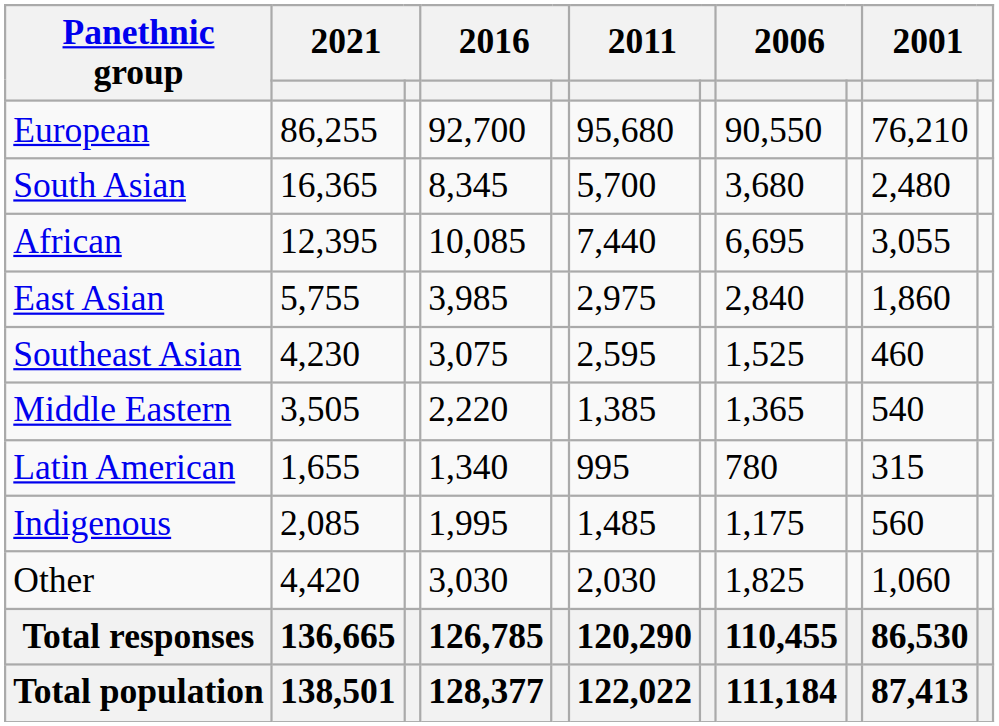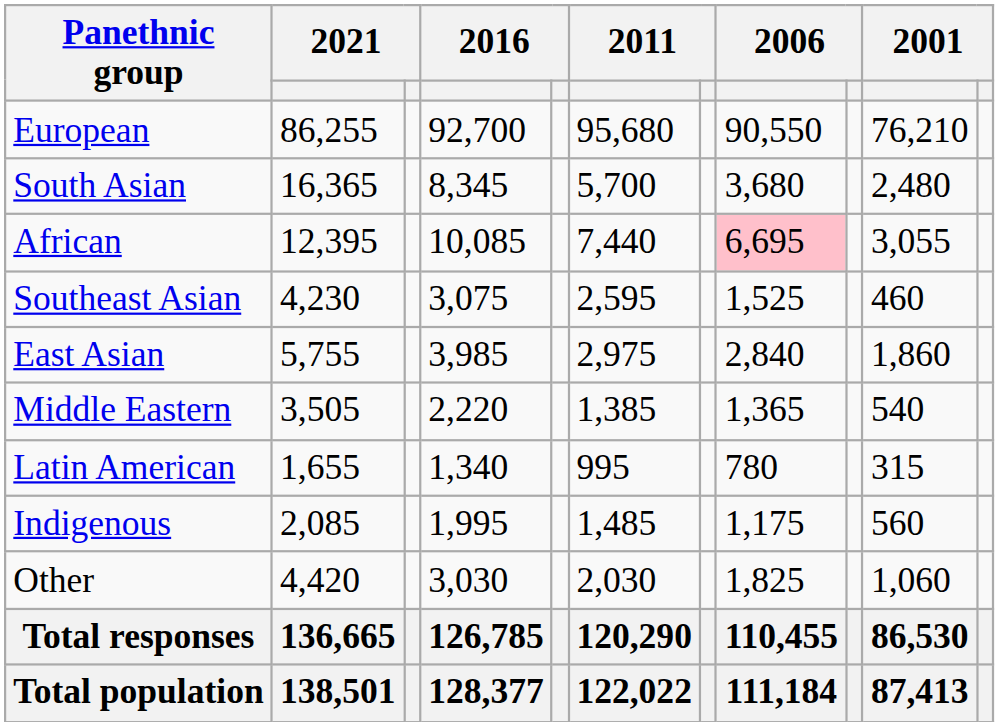 <table class="wikitable collapsible sortable">
 <tr>
 <th rowspan="2"><a href='#'>Panethnic</a><br>group</th>
 <th colspan="2">2021</th>
 <th colspan="2">2016</th>
 <th colspan="2">2011</th>
 <th colspan="2">2006</th>
 <th colspan="2">2001</th>
 </tr>
 <tr>
 <th><a href='#'></a></th>
 <th></th>
 <th></th>
 <th></th>
 <th></th>
 <th></th>
 <th></th>
 <th></th>
 <th></th>
 <th></th>
 </tr>
 <tr>
 <td><a href='#'>European</a></td>
 <td>86,255</td>
 <td></td>
 <td>92,700</td>
 <td></td>
 <td>95,680</td>
 <td></td>
 <td>90,550</td>
 <td></td>
 <td>76,210</td>
 <td></td>
 </tr>
 <tr>
 <td><a href='#'>South Asian</a></td>
 <td>16,365</td>
 <td></td>
 <td>8,345</td>
 <td></td>
 <td>5,700</td>
 <td></td>
 <td>3,680</td>
 <td></td>
 <td>2,480</td>
 <td></td>
 </tr>
 <tr>
 <td><a href='#'>African</a></td>
 <td>12,395</td>
 <td></td>
 <td>10,085</td>
 <td></td>
 <td>7,440</td>
 <td></td>
-<td>6,695</td>
+<td style="background: pink;">6,695</td>
 <td></td>
 <td>3,055</td>
+<td></td>
+</tr>
+<tr>
+<td><a href='#'>Southeast Asian</a></td>
+<td>4,230</td>
+<td></td>
+<td>3,075</td>
+<td></td>
+<td>2,595</td>
+<td></td>
+<td>1,525</td>
+<td></td>
+<td>460</td>
 <td></td>
 </tr>
 <tr>
 <td><a href='#'>East Asian</a></td>
 <td>5,755</td>
 <td></td>
 <td>3,985</td>
 <td></td>
 <td>2,975</td>
 <td></td>
 <td>2,840</td>
 <td></td>
 <td>1,860</td>
-<td></td>
-</tr>
-<tr>
-<td><a href='#'>Southeast Asian</a></td>
-<td>4,230</td>
-<td></td>
-<td>3,075</td>
-<td></td>
-<td>2,595</td>
-<td></td>
-<td>1,525</td>
-<td></td>
-<td>460</td>
 <td></td>
 </tr>
 <tr>
 <td><a href='#'>Middle Eastern</a></td>
 <td>3,505</td>
 <td></td>
 <td>2,220</td>
 <td></td>
 <td>1,385</td>
 <td></td>
 <td>1,365</td>
 <td></td>
 <td>540</td>
 <td></td>
 </tr>
 <tr>
 <td><a href='#'>Latin American</a></td>
 <td>1,655</td>
 <td></td>
 <td>1,340</td>
 <td></td>
 <td>995</td>
 <td></td>
 <td>780</td>
 <td></td>
 <td>315</td>
 <td></td>
 </tr>
 <tr>
 <td><a href='#'>Indigenous</a></td>
 <td>2,085</td>
 <td></td>
 <td>1,995</td>
 <td></td>
 <td>1,485</td>
 <td></td>
 <td>1,175</td>
 <td></td>
 <td>560</td>
 <td></td>
 </tr>
 <tr>
 <td>Other</td>
 <td>4,420</td>
 <td></td>
 <td>3,030</td>
 <td></td>
 <td>2,030</td>
 <td></td>
 <td>1,825</td>
 <td></td>
 <td>1,060</td>
 <td></td>
 </tr>
 <tr>
 <th>Total responses</th>
 <th>136,665</th>
 <th></th>
 <th>126,785</th>
 <th></th>
 <th>120,290</th>
 <th></th>
 <th>110,455</th>
 <th></th>
 <th>86,530</th>
 <th></th>
 </tr>
 <tr>
 <th>Total population</th>
 <th>138,501</th>
 <th></th>
 <th>128,377</th>
 <th></th>
 <th>122,022</th>
 <th></th>
 <th>111,184</th>
 <th></th>
 <th>87,413</th>
 <th></th>
 </tr>
 </table>
